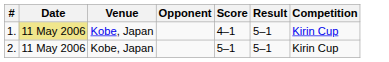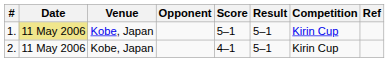 <table class="wikitable">
 <tr>
 <th>#</th>
 <th>Date</th>
 <th>Venue</th>
 <th>Opponent</th>
 <th>Score</th>
 <th>Result</th>
 <th>Competition</th>
+<th>Ref</th>
 </tr>
 <tr>
 <td>1.</td>
 <td style="background: khaki;">11 May 2006</td>
 <td><a href='#'>Kobe</a>, Japan</td>
 <td></td>
-<td>4–1</td>
+<td>5–1</td>
 <td>5–1</td>
 <td><a href='#'>Kirin Cup</a></td>
+<td></td>
 </tr>
 <tr>
 <td>2.</td>
 <td>11 May 2006</td>
 <td>Kobe, Japan</td>
 <td></td>
-<td>5–1</td>
+<td>4–1</td>
 <td>5–1</td>
 <td>Kirin Cup</td>
+<td></td>
 </tr>
 </table>
